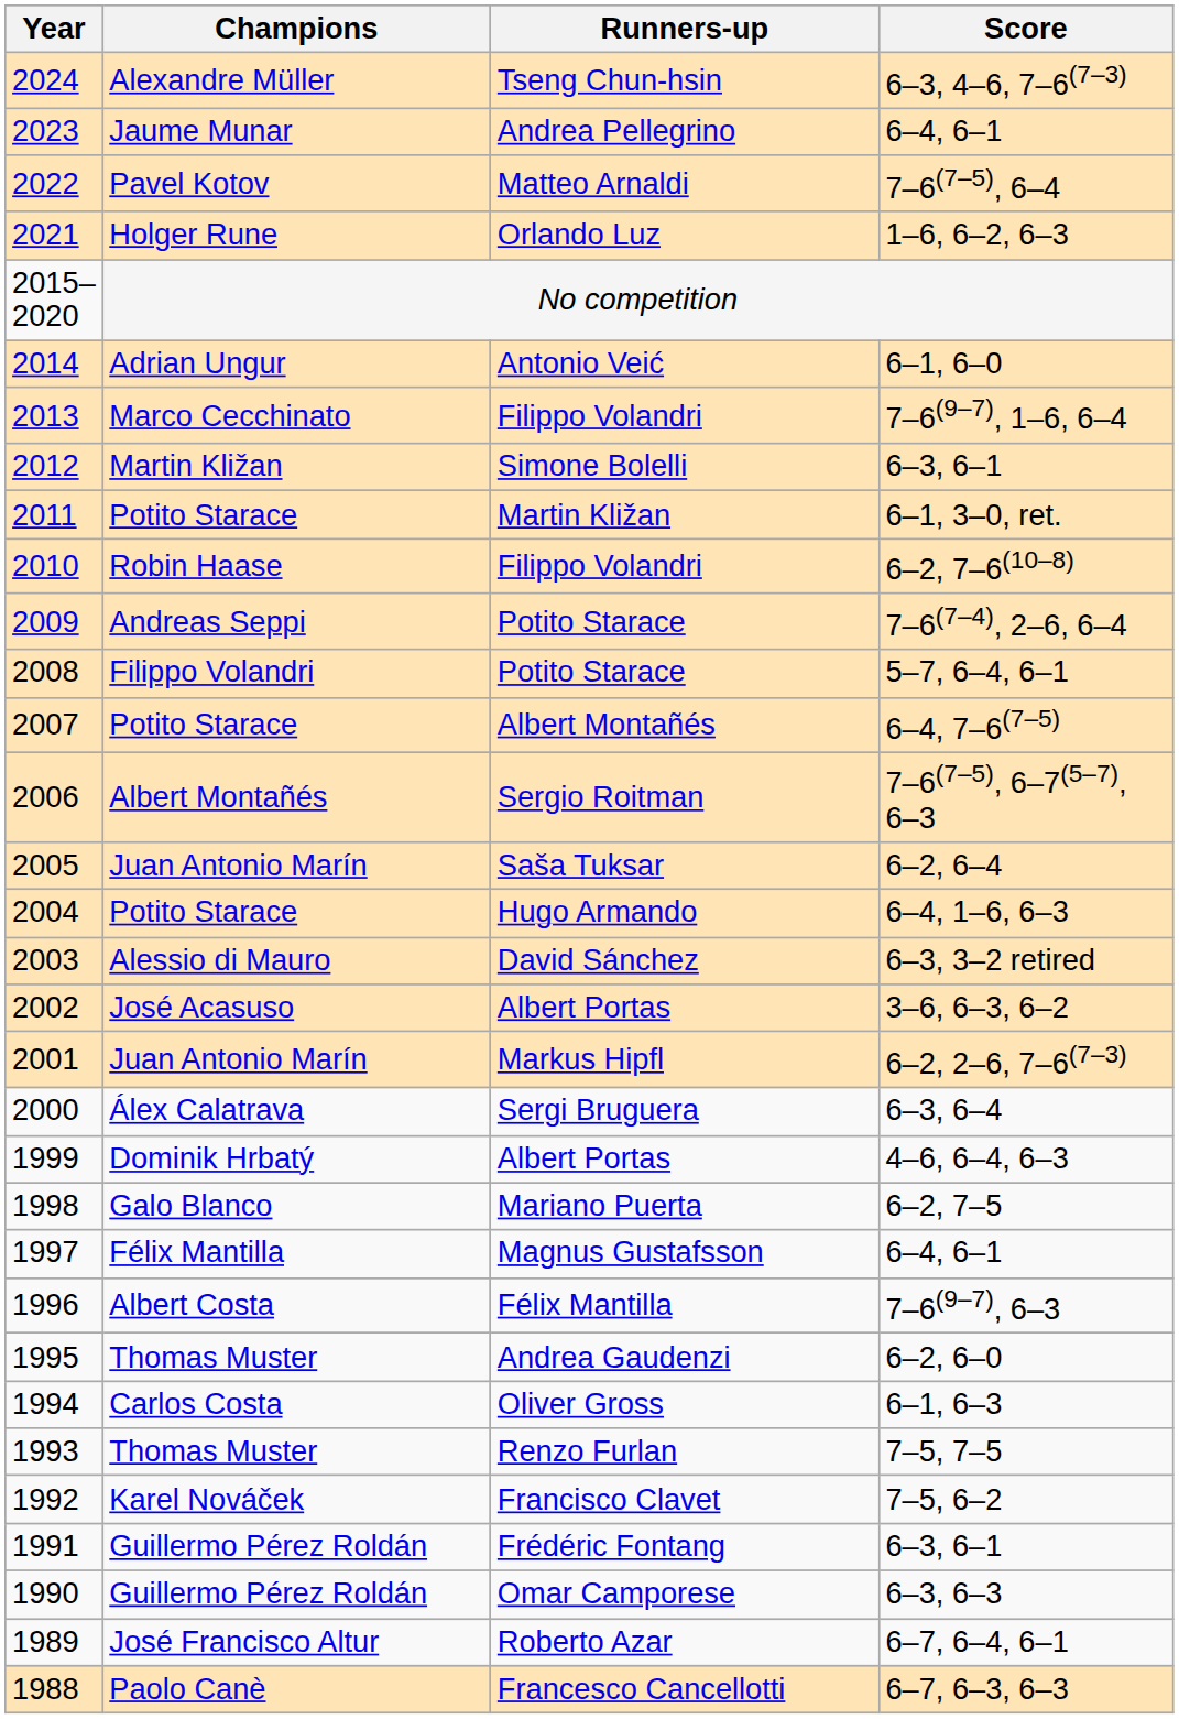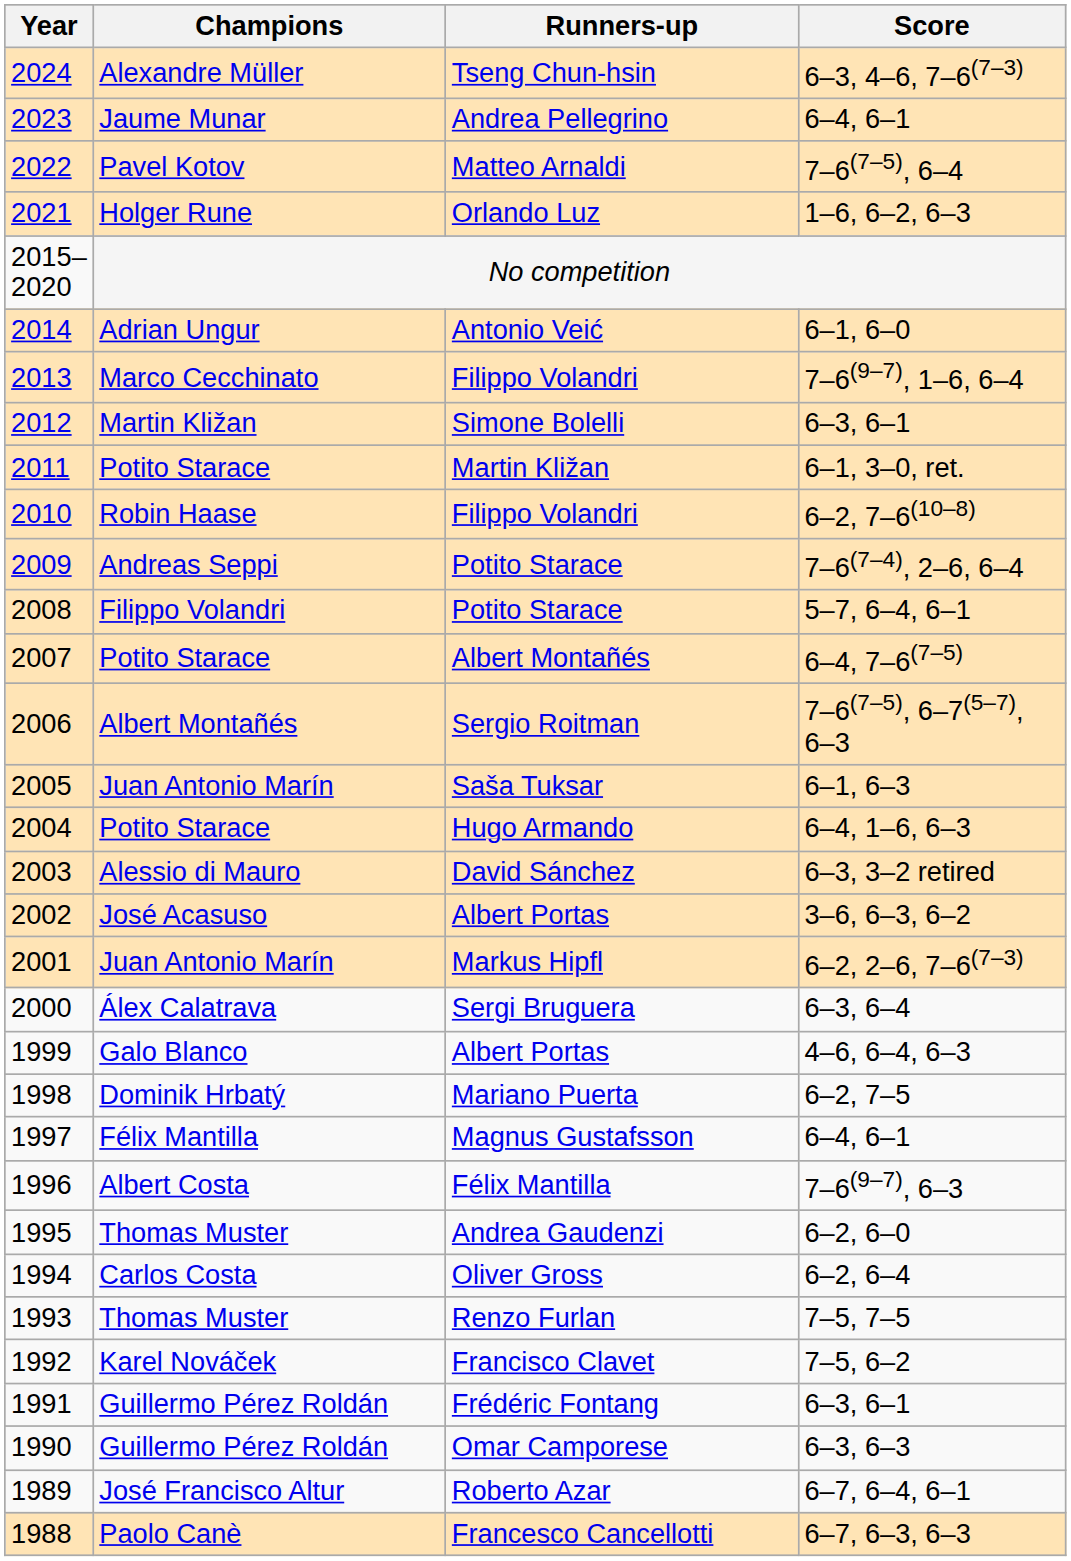 <table class="wikitable">
 <tr>
 <th style="width:40px">Year</th>
 <th style="width:200px">Champions</th>
 <th style="width:200px">Runners-up</th>
 <th style="width:150px" class="unsortable">Score</th>
 </tr>
 <tr bgcolor="moccasin">
 <td><a href='#'>2024</a></td>
 <td> <a href='#'>Alexandre Müller</a></td>
 <td> <a href='#'>Tseng Chun-hsin</a></td>
 <td>6–3, 4–6, 7–6<sup>(7–3)</sup></td>
 </tr>
 <tr bgcolor="moccasin">
 <td><a href='#'>2023</a></td>
 <td> <a href='#'>Jaume Munar</a></td>
 <td> <a href='#'>Andrea Pellegrino</a></td>
 <td>6–4, 6–1</td>
 </tr>
 <tr bgcolor="moccasin">
 <td><a href='#'>2022</a></td>
 <td> <a href='#'>Pavel Kotov</a></td>
 <td> <a href='#'>Matteo Arnaldi</a></td>
 <td>7–6<sup>(7–5)</sup>, 6–4</td>
 </tr>
 <tr bgcolor="moccasin">
 <td><a href='#'>2021</a></td>
 <td> <a href='#'>Holger Rune</a></td>
 <td> <a href='#'>Orlando Luz</a></td>
 <td>1–6, 6–2, 6–3</td>
 </tr>
 <tr>
 <td>2015–2020</td>
 <td align="center" bgcolor="#f5f5f5" colspan="4"><em>No competition</em></td>
 </tr>
 <tr bgcolor="moccasin">
 <td><a href='#'>2014</a></td>
 <td> <a href='#'>Adrian Ungur</a></td>
 <td> <a href='#'>Antonio Veić</a></td>
 <td>6–1, 6–0</td>
 </tr>
 <tr bgcolor="moccasin">
 <td><a href='#'>2013</a></td>
 <td> <a href='#'>Marco Cecchinato</a></td>
 <td> <a href='#'>Filippo Volandri</a></td>
 <td>7–6<sup>(9–7)</sup>, 1–6, 6–4</td>
 </tr>
 <tr bgcolor="moccasin">
 <td><a href='#'>2012</a></td>
 <td> <a href='#'>Martin Kližan</a></td>
 <td> <a href='#'>Simone Bolelli</a></td>
 <td>6–3, 6–1</td>
 </tr>
 <tr bgcolor="moccasin">
 <td><a href='#'>2011</a></td>
 <td> <a href='#'>Potito Starace</a></td>
 <td> <a href='#'>Martin Kližan</a></td>
 <td>6–1, 3–0, ret.</td>
 </tr>
 <tr bgcolor="moccasin">
 <td><a href='#'>2010</a></td>
 <td> <a href='#'>Robin Haase</a></td>
 <td> <a href='#'>Filippo Volandri</a></td>
 <td>6–2, 7–6<sup>(10–8)</sup></td>
 </tr>
 <tr bgcolor="moccasin">
 <td><a href='#'>2009</a></td>
 <td> <a href='#'>Andreas Seppi</a></td>
 <td> <a href='#'>Potito Starace</a></td>
 <td>7–6<sup>(7–4)</sup>, 2–6, 6–4</td>
 </tr>
 <tr bgcolor="moccasin">
 <td>2008</td>
 <td> <a href='#'>Filippo Volandri</a></td>
 <td> <a href='#'>Potito Starace</a></td>
 <td>5–7, 6–4, 6–1</td>
 </tr>
 <tr bgcolor="moccasin">
 <td>2007</td>
 <td> <a href='#'>Potito Starace</a></td>
 <td> <a href='#'>Albert Montañés</a></td>
 <td>6–4, 7–6<sup>(7–5)</sup></td>
 </tr>
 <tr bgcolor="moccasin">
 <td>2006</td>
 <td> <a href='#'>Albert Montañés</a></td>
 <td> <a href='#'>Sergio Roitman</a></td>
 <td>7–6<sup>(7–5)</sup>, 6–7<sup>(5–7)</sup>, 6–3</td>
 </tr>
 <tr bgcolor="moccasin">
 <td>2005</td>
 <td> <a href='#'>Juan Antonio Marín</a></td>
 <td> <a href='#'>Saša Tuksar</a></td>
-<td>6–2, 6–4</td>
+<td>6–1, 6–3</td>
 </tr>
 <tr bgcolor="moccasin">
 <td>2004</td>
 <td> <a href='#'>Potito Starace</a></td>
 <td> <a href='#'>Hugo Armando</a></td>
 <td>6–4, 1–6, 6–3</td>
 </tr>
 <tr bgcolor="moccasin">
 <td>2003</td>
 <td> <a href='#'>Alessio di Mauro</a></td>
 <td> <a href='#'>David Sánchez</a></td>
 <td>6–3, 3–2 retired</td>
 </tr>
 <tr bgcolor="moccasin">
 <td>2002</td>
 <td> <a href='#'>José Acasuso</a></td>
 <td> <a href='#'>Albert Portas</a></td>
 <td>3–6, 6–3, 6–2</td>
 </tr>
 <tr bgcolor="moccasin">
 <td>2001</td>
 <td> <a href='#'>Juan Antonio Marín</a></td>
 <td> <a href='#'>Markus Hipfl</a></td>
 <td>6–2, 2–6, 7–6<sup>(7–3)</sup></td>
 </tr>
 <tr>
 <td>2000</td>
 <td> <a href='#'>Álex Calatrava</a></td>
 <td> <a href='#'>Sergi Bruguera</a></td>
 <td>6–3, 6–4</td>
 </tr>
 <tr>
 <td>1999</td>
-<td> <a href='#'>Dominik Hrbatý</a></td>
+<td> <a href='#'>Galo Blanco</a></td>
 <td> <a href='#'>Albert Portas</a></td>
 <td>4–6, 6–4, 6–3</td>
 </tr>
 <tr>
 <td>1998</td>
-<td> <a href='#'>Galo Blanco</a></td>
+<td> <a href='#'>Dominik Hrbatý</a></td>
 <td> <a href='#'>Mariano Puerta</a></td>
 <td>6–2, 7–5</td>
 </tr>
 <tr>
 <td>1997</td>
 <td> <a href='#'>Félix Mantilla</a></td>
 <td> <a href='#'>Magnus Gustafsson</a></td>
 <td>6–4, 6–1</td>
 </tr>
 <tr>
 <td>1996</td>
 <td> <a href='#'>Albert Costa</a></td>
 <td> <a href='#'>Félix Mantilla</a></td>
 <td>7–6<sup>(9–7)</sup>, 6–3</td>
 </tr>
 <tr>
 <td>1995</td>
 <td> <a href='#'>Thomas Muster</a></td>
 <td> <a href='#'>Andrea Gaudenzi</a></td>
 <td>6–2, 6–0</td>
 </tr>
 <tr>
 <td>1994</td>
 <td> <a href='#'>Carlos Costa</a></td>
 <td> <a href='#'>Oliver Gross</a></td>
-<td>6–1, 6–3</td>
+<td>6–2, 6–4</td>
 </tr>
 <tr>
 <td>1993</td>
 <td> <a href='#'>Thomas Muster</a></td>
 <td> <a href='#'>Renzo Furlan</a></td>
 <td>7–5, 7–5</td>
 </tr>
 <tr>
 <td>1992</td>
 <td> <a href='#'>Karel Nováček</a></td>
 <td> <a href='#'>Francisco Clavet</a></td>
 <td>7–5, 6–2</td>
 </tr>
 <tr>
 <td>1991</td>
 <td> <a href='#'>Guillermo Pérez Roldán</a></td>
 <td> <a href='#'>Frédéric Fontang</a></td>
 <td>6–3, 6–1</td>
 </tr>
 <tr>
 <td>1990</td>
 <td> <a href='#'>Guillermo Pérez Roldán</a></td>
 <td> <a href='#'>Omar Camporese</a></td>
 <td>6–3, 6–3</td>
 </tr>
 <tr>
 <td>1989</td>
 <td> <a href='#'>José Francisco Altur</a></td>
 <td> <a href='#'>Roberto Azar</a></td>
 <td>6–7, 6–4, 6–1</td>
 </tr>
 <tr bgcolor="moccasin">
 <td>1988</td>
 <td> <a href='#'>Paolo Canè</a></td>
 <td> <a href='#'>Francesco Cancellotti</a></td>
 <td>6–7, 6–3, 6–3</td>
 </tr>
 </table>
